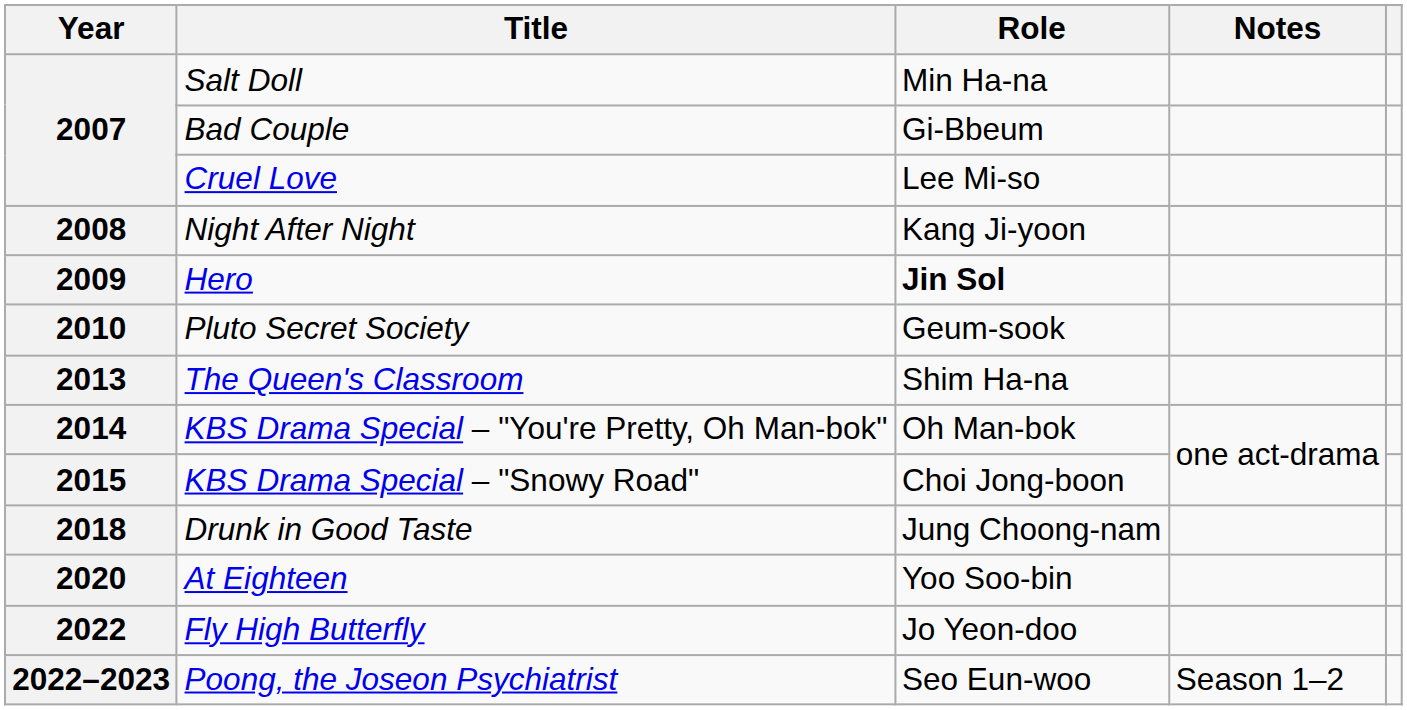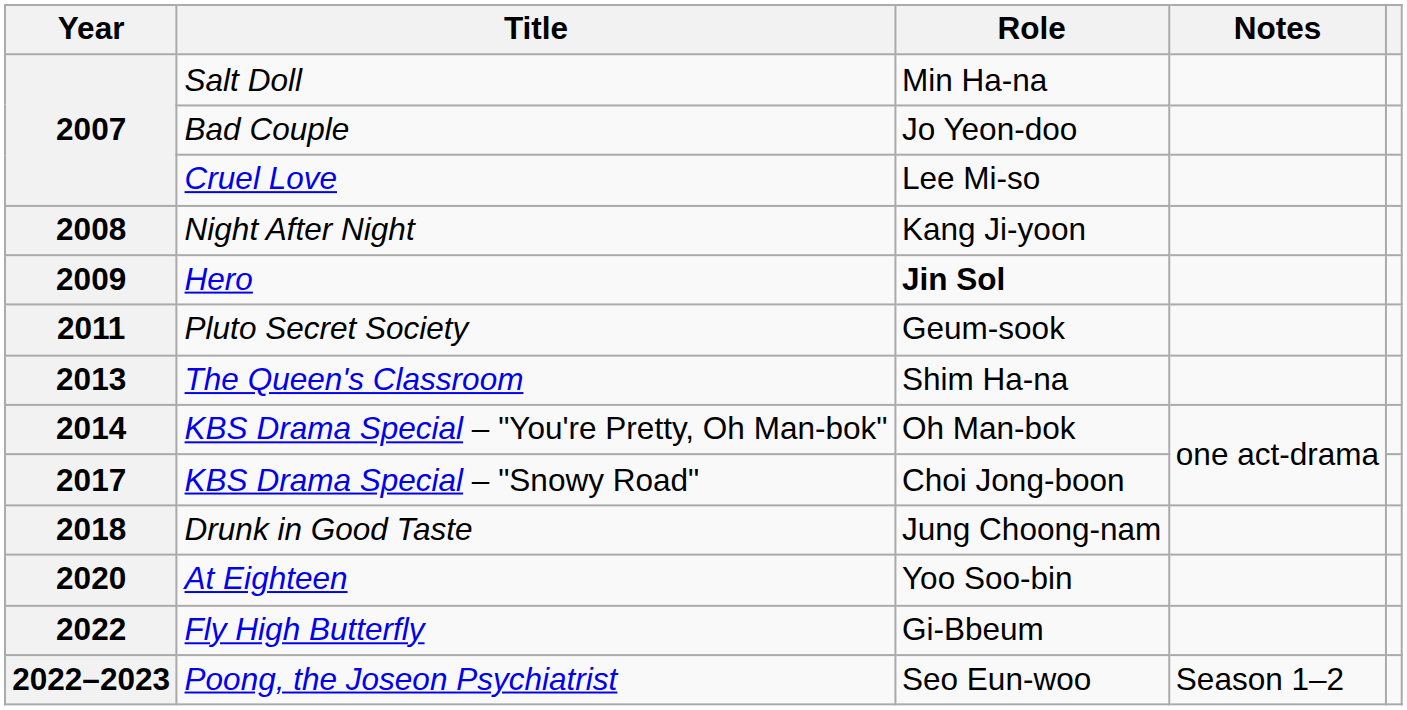 <table class="wikitable plainrowheaders sortable">
 <tr>
 <th scope="col">Year</th>
 <th scope="col">Title</th>
 <th scope="col">Role</th>
 <th scope="col">Notes</th>
 <th scope="col" class="unsortable"></th>
 </tr>
 <tr>
 <th scope="row" rowspan="3">2007</th>
 <td><em>Salt Doll</em></td>
 <td>Min Ha-na</td>
 <td></td>
 <td style="text-align:center"></td>
 </tr>
 <tr>
 <td><em>Bad Couple</em></td>
-<td>Gi-Bbeum</td>
+<td>Jo Yeon-doo</td>
 <td></td>
 <td style="text-align:center"></td>
 </tr>
 <tr>
 <td><em><a href='#'>Cruel Love</a></em></td>
 <td>Lee Mi-so</td>
 <td></td>
 <td style="text-align:center"></td>
 </tr>
 <tr>
 <th scope="row">2008</th>
 <td><em>Night After Night</em></td>
 <td>Kang Ji-yoon</td>
 <td></td>
 <td style="text-align:center"></td>
 </tr>
 <tr>
 <th scope="row">2009</th>
 <td><em><a href='#'>Hero</a></em></td>
 <td><strong>Jin Sol</strong></td>
 <td></td>
 <td style="text-align:center"></td>
 </tr>
 <tr>
-<th scope="row">2010</th>
+<th scope="row">2011</th>
 <td><em>Pluto Secret Society</em></td>
 <td>Geum-sook</td>
 <td></td>
 <td style="text-align:center"></td>
 </tr>
 <tr>
 <th scope="row">2013</th>
 <td><em><a href='#'>The Queen's Classroom</a></em></td>
 <td>Shim Ha-na</td>
 <td></td>
 <td style="text-align:center"></td>
 </tr>
 <tr>
 <th scope="row">2014</th>
 <td><em><a href='#'>KBS Drama Special</a></em> – "You're Pretty, Oh Man-bok"</td>
 <td>Oh Man-bok</td>
 <td rowspan="2">one act-drama</td>
 <td style="text-align:center"></td>
 </tr>
 <tr>
-<th scope="row">2015</th>
+<th scope="row">2017</th>
 <td><em><a href='#'>KBS Drama Special</a></em> – "Snowy Road"</td>
 <td>Choi Jong-boon</td>
 <td style="text-align:center"></td>
 </tr>
 <tr>
 <th scope="row">2018</th>
 <td><em>Drunk in Good Taste</em></td>
 <td>Jung Choong-nam</td>
 <td></td>
 <td style="text-align:center"></td>
 </tr>
 <tr>
 <th scope="row">2020</th>
 <td><em><a href='#'>At Eighteen</a></em></td>
 <td>Yoo Soo-bin</td>
 <td></td>
 <td style="text-align:center"></td>
 </tr>
 <tr>
 <th scope="row">2022</th>
 <td><em><a href='#'>Fly High Butterfly</a></em></td>
-<td>Jo Yeon-doo</td>
+<td>Gi-Bbeum</td>
 <td></td>
 <td style="text-align:center"></td>
 </tr>
 <tr>
 <th scope="row">2022–2023</th>
 <td><em><a href='#'>Poong, the Joseon Psychiatrist</a></em></td>
 <td>Seo Eun-woo</td>
 <td>Season 1–2</td>
 <td style="text-align:center"></td>
 </tr>
 </table>
